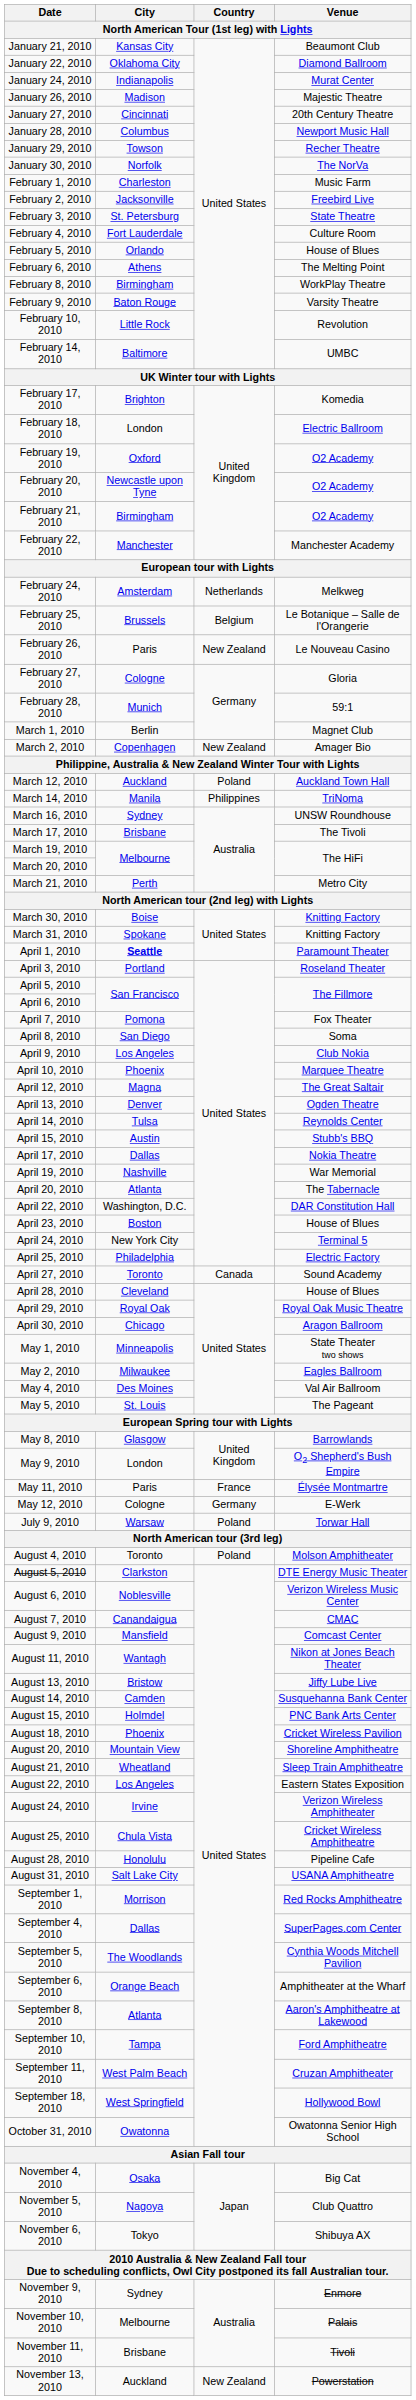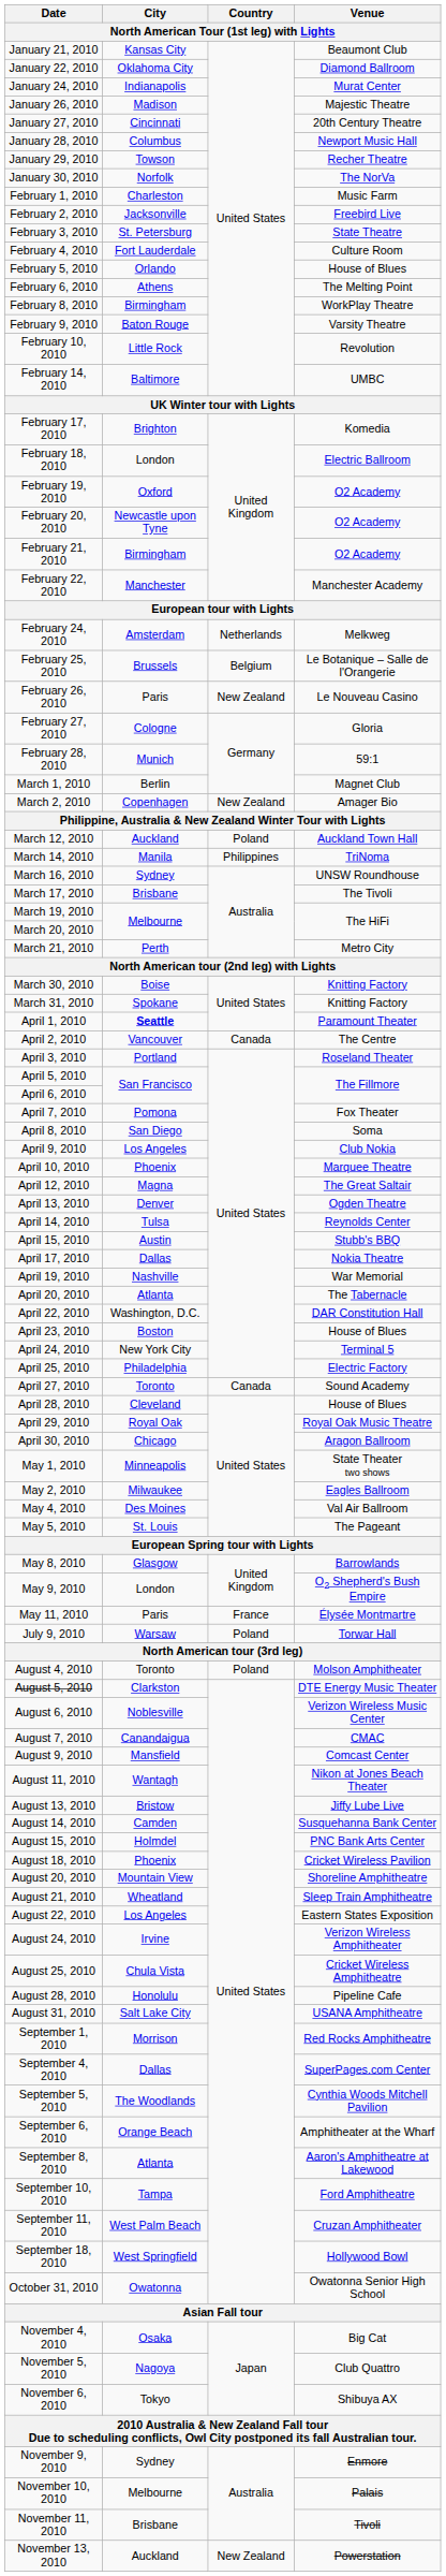 <table class="wikitable" style="text-align:center;">
 <tr>
 <th width="200">Date</th>
 <th width="200">City</th>
 <th width="150">Country</th>
 <th width="300">Venue</th>
 </tr>
 <tr>
 <th colspan="4">North American Tour (1st leg) with <a href='#'>Lights</a></th>
 </tr>
 <tr>
 <td>January 21, 2010</td>
 <td><a href='#'>Kansas City</a></td>
 <td rowspan="18">United States</td>
 <td>Beaumont Club</td>
 </tr>
 <tr>
 <td>January 22, 2010</td>
 <td><a href='#'>Oklahoma City</a></td>
 <td><a href='#'>Diamond Ballroom</a></td>
 </tr>
 <tr>
 <td>January 24, 2010</td>
 <td><a href='#'>Indianapolis</a></td>
 <td><a href='#'>Murat Center</a></td>
 </tr>
 <tr>
 <td>January 26, 2010</td>
 <td><a href='#'>Madison</a></td>
 <td>Majestic Theatre</td>
 </tr>
 <tr>
 <td>January 27, 2010</td>
 <td><a href='#'>Cincinnati</a></td>
 <td>20th Century Theatre</td>
 </tr>
 <tr>
 <td>January 28, 2010</td>
 <td><a href='#'>Columbus</a></td>
 <td><a href='#'>Newport Music Hall</a></td>
 </tr>
 <tr>
 <td>January 29, 2010</td>
 <td><a href='#'>Towson</a></td>
 <td><a href='#'>Recher Theatre</a></td>
 </tr>
 <tr>
 <td>January 30, 2010</td>
 <td><a href='#'>Norfolk</a></td>
 <td><a href='#'>The NorVa</a></td>
 </tr>
 <tr>
 <td>February 1, 2010</td>
 <td><a href='#'>Charleston</a></td>
 <td>Music Farm</td>
 </tr>
 <tr>
 <td>February 2, 2010</td>
 <td><a href='#'>Jacksonville</a></td>
 <td><a href='#'>Freebird Live</a></td>
 </tr>
 <tr>
 <td>February 3, 2010</td>
 <td><a href='#'>St. Petersburg</a></td>
 <td><a href='#'>State Theatre</a></td>
 </tr>
 <tr>
 <td>February 4, 2010</td>
 <td><a href='#'>Fort Lauderdale</a></td>
 <td>Culture Room</td>
 </tr>
 <tr>
 <td>February 5, 2010</td>
 <td><a href='#'>Orlando</a></td>
 <td>House of Blues</td>
 </tr>
 <tr>
 <td>February 6, 2010</td>
 <td><a href='#'>Athens</a></td>
 <td>The Melting Point</td>
 </tr>
 <tr>
 <td>February 8, 2010</td>
 <td><a href='#'>Birmingham</a></td>
 <td>WorkPlay Theatre</td>
 </tr>
 <tr>
 <td>February 9, 2010</td>
 <td><a href='#'>Baton Rouge</a></td>
 <td>Varsity Theatre</td>
 </tr>
 <tr>
 <td>February 10, 2010</td>
 <td><a href='#'>Little Rock</a></td>
 <td>Revolution</td>
 </tr>
 <tr>
 <td>February 14, 2010</td>
 <td><a href='#'>Baltimore</a></td>
 <td>UMBC</td>
 </tr>
 <tr>
 <th colspan="4">UK Winter tour with Lights</th>
 </tr>
 <tr>
 <td>February 17, 2010</td>
 <td><a href='#'>Brighton</a></td>
 <td rowspan="6">United Kingdom</td>
 <td>Komedia</td>
 </tr>
 <tr>
 <td>February 18, 2010</td>
 <td>London</td>
 <td><a href='#'>Electric Ballroom</a></td>
 </tr>
 <tr>
 <td>February 19, 2010</td>
 <td><a href='#'>Oxford</a></td>
 <td><a href='#'>O2 Academy</a></td>
 </tr>
 <tr>
 <td>February 20, 2010</td>
 <td><a href='#'>Newcastle upon Tyne</a></td>
 <td><a href='#'>O2 Academy</a></td>
 </tr>
 <tr>
 <td>February 21, 2010</td>
 <td><a href='#'>Birmingham</a></td>
 <td><a href='#'>O2 Academy</a></td>
 </tr>
 <tr>
 <td>February 22, 2010</td>
 <td><a href='#'>Manchester</a></td>
 <td>Manchester Academy</td>
 </tr>
 <tr>
 <th colspan="4">European tour with Lights</th>
 </tr>
 <tr>
 <td>February 24, 2010</td>
 <td><a href='#'>Amsterdam</a></td>
 <td>Netherlands</td>
 <td>Melkweg</td>
 </tr>
 <tr>
 <td>February 25, 2010</td>
 <td><a href='#'>Brussels</a></td>
 <td>Belgium</td>
 <td>Le Botanique – Salle de l'Orangerie</td>
 </tr>
 <tr>
 <td>February 26, 2010</td>
 <td>Paris</td>
 <td>New Zealand</td>
 <td>Le Nouveau Casino</td>
 </tr>
 <tr>
 <td>February 27, 2010</td>
 <td><a href='#'>Cologne</a></td>
 <td rowspan="3">Germany</td>
 <td>Gloria</td>
 </tr>
 <tr>
 <td>February 28, 2010</td>
 <td><a href='#'>Munich</a></td>
 <td>59:1</td>
 </tr>
 <tr>
 <td>March 1, 2010</td>
 <td>Berlin</td>
 <td>Magnet Club</td>
 </tr>
 <tr>
 <td>March 2, 2010</td>
 <td><a href='#'>Copenhagen</a></td>
 <td>New Zealand</td>
 <td>Amager Bio</td>
 </tr>
 <tr>
 <th colspan="4">Philippine, Australia & New Zealand Winter Tour with Lights</th>
 </tr>
 <tr>
 <td>March 12, 2010</td>
 <td><a href='#'>Auckland</a></td>
 <td>Poland</td>
 <td><a href='#'>Auckland Town Hall</a></td>
 </tr>
 <tr>
 <td>March 14, 2010</td>
 <td><a href='#'>Manila</a></td>
 <td>Philippines</td>
 <td><a href='#'>TriNoma</a></td>
 </tr>
 <tr>
 <td>March 16, 2010</td>
 <td><a href='#'>Sydney</a></td>
 <td rowspan="5">Australia</td>
 <td>UNSW Roundhouse</td>
 </tr>
 <tr>
 <td>March 17, 2010</td>
 <td><a href='#'>Brisbane</a></td>
 <td>The Tivoli</td>
 </tr>
 <tr>
 <td>March 19, 2010</td>
 <td rowspan="2"><a href='#'>Melbourne</a></td>
 <td rowspan="2">The HiFi</td>
 </tr>
 <tr>
 <td>March 20, 2010</td>
 </tr>
 <tr>
 <td>March 21, 2010</td>
 <td><a href='#'>Perth</a></td>
 <td>Metro City</td>
 </tr>
 <tr>
 <th colspan="4">North American tour (2nd leg) with Lights</th>
 </tr>
 <tr>
 <td>March 30, 2010</td>
 <td><a href='#'>Boise</a></td>
 <td rowspan="3">United States</td>
 <td><a href='#'>Knitting Factory</a></td>
 </tr>
 <tr>
 <td>March 31, 2010</td>
 <td><a href='#'>Spokane</a></td>
 <td>Knitting Factory</td>
 </tr>
 <tr>
 <td>April 1, 2010</td>
 <td><strong><a href='#'>Seattle</a></strong></td>
 <td><a href='#'>Paramount Theater</a></td>
 </tr>
 <tr>
+<td>April 2, 2010</td>
+<td><a href='#'>Vancouver</a></td>
+<td>Canada</td>
+<td>The Centre</td>
+</tr>
+<tr>
 <td>April 3, 2010</td>
 <td><a href='#'>Portland</a></td>
 <td rowspan="18">United States</td>
 <td><a href='#'>Roseland Theater</a></td>
 </tr>
 <tr>
 <td>April 5, 2010</td>
 <td rowspan="2"><a href='#'>San Francisco</a></td>
 <td rowspan="2"><a href='#'>The Fillmore</a></td>
 </tr>
 <tr>
 <td>April 6, 2010</td>
 </tr>
 <tr>
 <td>April 7, 2010</td>
 <td><a href='#'>Pomona</a></td>
 <td>Fox Theater</td>
 </tr>
 <tr>
 <td>April 8, 2010</td>
 <td><a href='#'>San Diego</a></td>
 <td>Soma</td>
 </tr>
 <tr>
 <td>April 9, 2010</td>
 <td><a href='#'>Los Angeles</a></td>
 <td><a href='#'>Club Nokia</a></td>
 </tr>
 <tr>
 <td>April 10, 2010</td>
 <td><a href='#'>Phoenix</a></td>
 <td><a href='#'>Marquee Theatre</a></td>
 </tr>
 <tr>
 <td>April 12, 2010</td>
 <td><a href='#'>Magna</a></td>
 <td><a href='#'>The Great Saltair</a></td>
 </tr>
 <tr>
 <td>April 13, 2010</td>
 <td><a href='#'>Denver</a></td>
 <td><a href='#'>Ogden Theatre</a></td>
 </tr>
 <tr>
 <td>April 14, 2010</td>
 <td><a href='#'>Tulsa</a></td>
 <td><a href='#'>Reynolds Center</a></td>
 </tr>
 <tr>
 <td>April 15, 2010</td>
 <td><a href='#'>Austin</a></td>
 <td><a href='#'>Stubb's BBQ</a></td>
 </tr>
 <tr>
 <td>April 17, 2010</td>
 <td><a href='#'>Dallas</a></td>
 <td><a href='#'>Nokia Theatre</a></td>
 </tr>
 <tr>
 <td>April 19, 2010</td>
 <td><a href='#'>Nashville</a></td>
 <td>War Memorial</td>
 </tr>
 <tr>
 <td>April 20, 2010</td>
 <td><a href='#'>Atlanta</a></td>
 <td>The <a href='#'>Tabernacle</a></td>
 </tr>
 <tr>
 <td>April 22, 2010</td>
 <td>Washington, D.C.</td>
 <td><a href='#'>DAR Constitution Hall</a></td>
 </tr>
 <tr>
 <td>April 23, 2010</td>
 <td><a href='#'>Boston</a></td>
 <td>House of Blues</td>
 </tr>
 <tr>
 <td>April 24, 2010</td>
 <td>New York City</td>
 <td><a href='#'>Terminal 5</a></td>
 </tr>
 <tr>
 <td>April 25, 2010</td>
 <td><a href='#'>Philadelphia</a></td>
 <td><a href='#'>Electric Factory</a></td>
 </tr>
 <tr>
 <td>April 27, 2010</td>
 <td><a href='#'>Toronto</a></td>
 <td>Canada</td>
 <td>Sound Academy</td>
 </tr>
 <tr>
 <td>April 28, 2010</td>
 <td><a href='#'>Cleveland</a></td>
 <td rowspan="7">United States</td>
 <td>House of Blues</td>
 </tr>
 <tr>
 <td>April 29, 2010</td>
 <td><a href='#'>Royal Oak</a></td>
 <td><a href='#'>Royal Oak Music Theatre</a></td>
 </tr>
 <tr>
 <td>April 30, 2010</td>
 <td><a href='#'>Chicago</a></td>
 <td><a href='#'>Aragon Ballroom</a></td>
 </tr>
 <tr>
 <td>May 1, 2010</td>
 <td><a href='#'>Minneapolis</a></td>
 <td>State Theater<br><small>two shows</small></td>
 </tr>
 <tr>
 <td>May 2, 2010</td>
 <td><a href='#'>Milwaukee</a></td>
 <td><a href='#'>Eagles Ballroom</a></td>
 </tr>
 <tr>
 <td>May 4, 2010</td>
 <td><a href='#'>Des Moines</a></td>
 <td>Val Air Ballroom</td>
 </tr>
 <tr>
 <td>May 5, 2010</td>
 <td><a href='#'>St. Louis</a></td>
 <td>The Pageant<br></td>
 </tr>
 <tr>
 <th colspan="4">European Spring tour with Lights</th>
 </tr>
 <tr>
 <td>May 8, 2010</td>
 <td><a href='#'>Glasgow</a></td>
 <td rowspan="2">United Kingdom</td>
 <td><a href='#'>Barrowlands</a></td>
 </tr>
 <tr>
 <td>May 9, 2010</td>
 <td>London</td>
 <td><a href='#'>O<sub>2</sub> Shepherd's Bush Empire</a></td>
 </tr>
 <tr>
 <td>May 11, 2010</td>
 <td>Paris</td>
 <td>France</td>
 <td><a href='#'>Élysée Montmartre</a></td>
-</tr>
-<tr>
-<td>May 12, 2010</td>
-<td>Cologne</td>
-<td>Germany</td>
-<td>E-Werk</td>
 </tr>
 <tr>
 <td>July 9, 2010</td>
 <td><a href='#'>Warsaw</a></td>
 <td>Poland</td>
 <td><a href='#'>Torwar Hall</a></td>
 </tr>
 <tr>
 <th colspan="4">North American tour (3rd leg)</th>
 </tr>
 <tr>
 <td>August 4, 2010</td>
 <td>Toronto</td>
 <td>Poland</td>
 <td><a href='#'>Molson Amphitheater</a></td>
 </tr>
 <tr>
 <td><s>August 5, 2010</s></td>
 <td><a href='#'>Clarkston</a></td>
 <td rowspan="25">United States</td>
 <td><a href='#'>DTE Energy Music Theater</a></td>
 </tr>
 <tr>
 <td>August 6, 2010</td>
 <td><a href='#'>Noblesville</a></td>
 <td><a href='#'>Verizon Wireless Music Center</a></td>
 </tr>
 <tr>
 <td>August 7, 2010</td>
 <td><a href='#'>Canandaigua</a></td>
 <td><a href='#'>CMAC</a></td>
 </tr>
 <tr>
 <td>August 9, 2010</td>
 <td><a href='#'>Mansfield</a></td>
 <td><a href='#'>Comcast Center</a></td>
 </tr>
 <tr>
 <td>August 11, 2010</td>
 <td><a href='#'>Wantagh</a></td>
 <td><a href='#'>Nikon at Jones Beach Theater</a></td>
 </tr>
 <tr>
 <td>August 13, 2010</td>
 <td><a href='#'>Bristow</a></td>
 <td><a href='#'>Jiffy Lube Live</a></td>
 </tr>
 <tr>
 <td>August 14, 2010</td>
 <td><a href='#'>Camden</a></td>
 <td><a href='#'>Susquehanna Bank Center</a></td>
 </tr>
 <tr>
 <td>August 15, 2010</td>
 <td><a href='#'>Holmdel</a></td>
 <td><a href='#'>PNC Bank Arts Center</a></td>
 </tr>
 <tr>
 <td>August 18, 2010</td>
 <td><a href='#'>Phoenix</a></td>
 <td><a href='#'>Cricket Wireless Pavilion</a></td>
 </tr>
 <tr>
 <td>August 20, 2010</td>
 <td><a href='#'>Mountain View</a></td>
 <td><a href='#'>Shoreline Amphitheatre</a></td>
 </tr>
 <tr>
 <td>August 21, 2010</td>
 <td><a href='#'>Wheatland</a></td>
 <td><a href='#'>Sleep Train Amphitheatre</a></td>
 </tr>
 <tr>
 <td>August 22, 2010</td>
 <td><a href='#'>Los Angeles</a></td>
 <td>Eastern States Exposition</td>
 </tr>
 <tr>
 <td>August 24, 2010</td>
 <td><a href='#'>Irvine</a></td>
 <td><a href='#'>Verizon Wireless Amphitheater</a></td>
 </tr>
 <tr>
 <td>August 25, 2010</td>
 <td><a href='#'>Chula Vista</a></td>
 <td><a href='#'>Cricket Wireless Amphitheatre</a></td>
 </tr>
 <tr>
 <td>August 28, 2010</td>
 <td><a href='#'>Honolulu</a></td>
 <td>Pipeline Cafe</td>
 </tr>
 <tr>
 <td>August 31, 2010</td>
 <td><a href='#'>Salt Lake City</a></td>
 <td><a href='#'>USANA Amphitheatre</a></td>
 </tr>
 <tr>
 <td>September 1, 2010</td>
 <td><a href='#'>Morrison</a></td>
 <td><a href='#'>Red Rocks Amphitheatre</a></td>
 </tr>
 <tr>
 <td>September 4, 2010</td>
 <td><a href='#'>Dallas</a></td>
 <td><a href='#'>SuperPages.com Center</a></td>
 </tr>
 <tr>
 <td>September 5, 2010</td>
 <td><a href='#'>The Woodlands</a></td>
 <td><a href='#'>Cynthia Woods Mitchell Pavilion</a></td>
 </tr>
 <tr>
 <td>September 6, 2010</td>
 <td><a href='#'>Orange Beach</a></td>
 <td>Amphitheater at the Wharf</td>
 </tr>
 <tr>
 <td>September 8, 2010</td>
 <td><a href='#'>Atlanta</a></td>
 <td><a href='#'>Aaron's Amphitheatre at Lakewood</a></td>
 </tr>
 <tr>
 <td>September 10, 2010</td>
 <td><a href='#'>Tampa</a></td>
 <td><a href='#'>Ford Amphitheatre</a></td>
 </tr>
 <tr>
 <td>September 11, 2010</td>
 <td><a href='#'>West Palm Beach</a></td>
 <td><a href='#'>Cruzan Amphitheater</a></td>
 </tr>
 <tr>
 <td>September 18, 2010</td>
 <td><a href='#'>West Springfield</a></td>
 <td><a href='#'>Hollywood Bowl</a></td>
 </tr>
 <tr>
 <td>October 31, 2010</td>
 <td><a href='#'>Owatonna</a></td>
 <td>Owatonna Senior High School</td>
 </tr>
 <tr>
 <th colspan="4">Asian Fall tour</th>
 </tr>
 <tr>
 <td>November 4, 2010</td>
 <td><a href='#'>Osaka</a></td>
 <td rowspan="3">Japan</td>
 <td>Big Cat</td>
 </tr>
 <tr>
 <td>November 5, 2010</td>
 <td><a href='#'>Nagoya</a></td>
 <td>Club Quattro</td>
 </tr>
 <tr>
 <td>November 6, 2010</td>
 <td>Tokyo</td>
 <td>Shibuya AX</td>
 </tr>
 <tr>
 <th colspan="4">2010 Australia & New Zealand Fall tour<br>Due to scheduling conflicts, Owl City postponed its fall Australian tour.</th>
 </tr>
 <tr>
 <td>November 9, 2010</td>
 <td>Sydney</td>
 <td rowspan="3">Australia</td>
 <td><s>Enmore</s></td>
 </tr>
 <tr>
 <td>November 10, 2010</td>
 <td>Melbourne</td>
 <td><s>Palais</s></td>
 </tr>
 <tr>
 <td>November 11, 2010</td>
 <td>Brisbane</td>
 <td><s>Tivoli</s></td>
 </tr>
 <tr>
 <td>November 13, 2010</td>
 <td>Auckland</td>
 <td>New Zealand</td>
 <td><s>Powerstation</s></td>
 </tr>
 </table>
